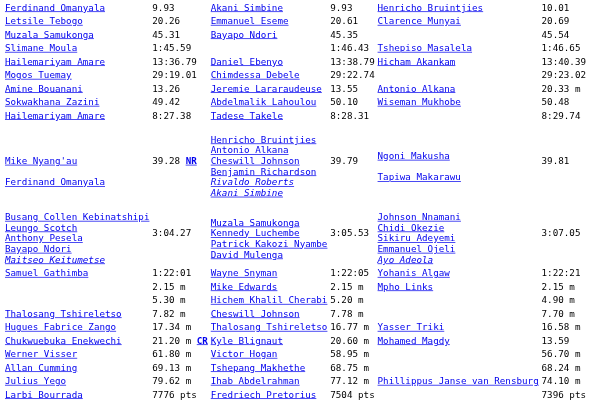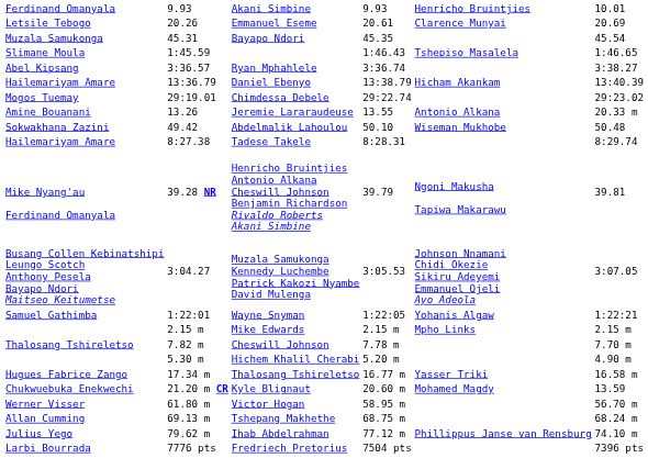 <table>
 <tr>
 <td></td>
 <td><a href='#'>Ferdinand Omanyala</a><br></td>
 <td>9.93</td>
 <td><a href='#'>Akani Simbine</a><br></td>
 <td>9.93</td>
 <td><a href='#'>Henricho Bruintjies</a><br></td>
 <td>10.01</td>
 </tr>
 <tr>
 <td></td>
 <td><a href='#'>Letsile Tebogo</a><br></td>
 <td>20.26</td>
 <td><a href='#'>Emmanuel Eseme</a><br></td>
 <td>20.61</td>
 <td><a href='#'>Clarence Munyai</a><br></td>
 <td>20.69</td>
 </tr>
 <tr>
 <td></td>
 <td><a href='#'>Muzala Samukonga</a><br></td>
 <td>45.31</td>
 <td><a href='#'>Bayapo Ndori</a><br></td>
 <td>45.35</td>
 <td><br></td>
 <td>45.54</td>
 </tr>
 <tr>
 <td></td>
 <td><a href='#'>Slimane Moula</a><br></td>
 <td>1:45.59</td>
 <td><br></td>
 <td>1:46.43</td>
 <td><a href='#'>Tshepiso Masalela</a><br></td>
 <td>1:46.65</td>
+</tr>
+<tr>
+<td></td>
+<td><a href='#'>Abel Kipsang</a><br></td>
+<td>3:36.57</td>
+<td><a href='#'>Ryan Mphahlele</a><br></td>
+<td>3:36.74</td>
+<td><br></td>
+<td>3:38.27</td>
 </tr>
 <tr>
 <td></td>
 <td><a href='#'>Hailemariyam Amare</a><br></td>
 <td>13:36.79</td>
 <td><a href='#'>Daniel Ebenyo</a><br></td>
 <td>13:38.79</td>
 <td><a href='#'>Hicham Akankam</a><br></td>
 <td>13:40.39</td>
 </tr>
 <tr>
 <td></td>
 <td><a href='#'>Mogos Tuemay</a><br></td>
 <td>29:19.01</td>
 <td><a href='#'>Chimdessa Debele</a><br></td>
 <td>29:22.74</td>
 <td><br></td>
 <td>29:23.02</td>
 </tr>
 <tr>
 <td></td>
 <td><a href='#'>Amine Bouanani</a><br></td>
 <td>13.26</td>
 <td><a href='#'>Jeremie Lararaudeuse</a><br></td>
 <td>13.55</td>
 <td><a href='#'>Antonio Alkana</a><br></td>
 <td>20.33 m</td>
 </tr>
 <tr>
 <td></td>
 <td><a href='#'>Sokwakhana Zazini</a><br></td>
 <td>49.42</td>
 <td><a href='#'>Abdelmalik Lahoulou</a><br></td>
 <td>50.10</td>
 <td><a href='#'>Wiseman Mukhobe</a><br></td>
 <td>50.48</td>
 </tr>
 <tr>
 <td></td>
 <td><a href='#'>Hailemariyam Amare</a><br></td>
 <td>8:27.38</td>
 <td><a href='#'>Tadese Takele</a><br></td>
 <td>8:28.31</td>
 <td><br></td>
 <td>8:29.74</td>
 </tr>
 <tr>
 <td></td>
 <td><br><br><a href='#'>Mike Nyang'au</a><br><br><a href='#'>Ferdinand Omanyala</a></td>
 <td>39.28 <strong><a href='#'>NR</a></strong></td>
 <td><br><a href='#'>Henricho Bruintjies</a><br><a href='#'>Antonio Alkana</a><br><a href='#'>Cheswill Johnson</a><br><a href='#'>Benjamin Richardson</a><br><em><a href='#'>Rivaldo Roberts</a></em><br><em><a href='#'>Akani Simbine</a></em></td>
 <td>39.79</td>
 <td><br><a href='#'>Ngoni Makusha</a><br><br><a href='#'>Tapiwa Makarawu</a><br></td>
 <td>39.81</td>
 </tr>
 <tr>
 <td></td>
 <td><br><a href='#'>Busang Collen Kebinatshipi</a><br><a href='#'>Leungo Scotch</a><br><a href='#'>Anthony Pesela</a><br><a href='#'>Bayapo Ndori</a><br><em><a href='#'>Maitseo Keitumetse</a></em></td>
 <td>3:04.27</td>
 <td><br><a href='#'>Muzala Samukonga</a><br><a href='#'>Kennedy Luchembe</a><br><a href='#'>Patrick Kakozi Nyambe</a><br><a href='#'>David Mulenga</a></td>
 <td>3:05.53</td>
 <td><br><a href='#'>Johnson Nnamani</a><br><a href='#'>Chidi Okezie</a><br><a href='#'>Sikiru Adeyemi</a><br><a href='#'>Emmanuel Ojeli</a><br><em><a href='#'>Ayo Adeola</a></em></td>
 <td>3:07.05</td>
 </tr>
 <tr>
 <td></td>
 <td><a href='#'>Samuel Gathimba</a><br></td>
 <td>1:22:01</td>
 <td><a href='#'>Wayne Snyman</a><br></td>
 <td>1:22:05</td>
 <td><a href='#'>Yohanis Algaw</a><br></td>
 <td>1:22:21</td>
 </tr>
 <tr>
 <td></td>
 <td><br></td>
 <td>2.15 m</td>
 <td><a href='#'>Mike Edwards</a><br></td>
 <td>2.15 m</td>
 <td><a href='#'>Mpho Links</a><br></td>
 <td>2.15 m</td>
 </tr>
 <tr>
 <td></td>
+<td><a href='#'>Thalosang Tshireletso</a><br></td>
+<td>7.82 m</td>
+<td><a href='#'>Cheswill Johnson</a><br></td>
+<td>7.78 m</td>
+<td><br></td>
+<td>7.70 m</td>
+</tr>
+<tr>
+<td></td>
 <td><br></td>
 <td>5.30 m</td>
 <td><a href='#'>Hichem Khalil Cherabi</a><br></td>
 <td>5.20 m</td>
 <td><br></td>
 <td>4.90 m</td>
-</tr>
-<tr>
-<td></td>
-<td><a href='#'>Thalosang Tshireletso</a><br></td>
-<td>7.82 m</td>
-<td><a href='#'>Cheswill Johnson</a><br></td>
-<td>7.78 m</td>
-<td><br></td>
-<td>7.70 m</td>
 </tr>
 <tr>
 <td></td>
 <td><a href='#'>Hugues Fabrice Zango</a><br></td>
 <td>17.34 m</td>
 <td><a href='#'>Thalosang Tshireletso</a><br></td>
 <td>16.77 m</td>
 <td><a href='#'>Yasser Triki</a><br></td>
 <td>16.58 m</td>
 </tr>
 <tr>
 <td></td>
 <td><a href='#'>Chukwuebuka Enekwechi</a><br></td>
 <td>21.20 m <strong><a href='#'>CR</a></strong></td>
 <td><a href='#'>Kyle Blignaut</a><br></td>
 <td>20.60 m</td>
 <td><a href='#'>Mohamed Magdy</a><br></td>
 <td>13.59</td>
 </tr>
 <tr>
 <td></td>
 <td><a href='#'>Werner Visser</a><br></td>
 <td>61.80 m</td>
 <td><a href='#'>Victor Hogan</a><br></td>
 <td>58.95 m</td>
 <td><br></td>
 <td>56.70 m</td>
 </tr>
 <tr>
 <td></td>
 <td><a href='#'>Allan Cumming</a><br></td>
 <td>69.13 m</td>
 <td><a href='#'>Tshepang Makhethe</a><br></td>
 <td>68.75 m</td>
 <td><br></td>
 <td>68.24 m</td>
 </tr>
 <tr>
 <td></td>
 <td><a href='#'>Julius Yego</a><br></td>
 <td>79.62 m</td>
 <td><a href='#'>Ihab Abdelrahman</a><br></td>
 <td>77.12 m</td>
 <td><a href='#'>Phillippus Janse van Rensburg</a><br></td>
 <td>74.10 m</td>
 </tr>
 <tr>
 <td></td>
 <td><a href='#'>Larbi Bourrada</a><br></td>
 <td>7776 pts</td>
 <td><a href='#'>Fredriech Pretorius</a><br></td>
 <td>7504 pts</td>
 <td><br></td>
 <td>7396 pts</td>
 </tr>
 </table>
